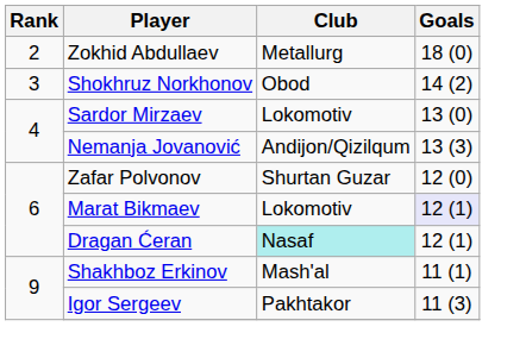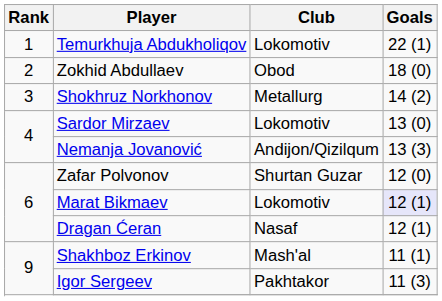 <table class="wikitable" style="text-align:center">
 <tr>
 <th>Rank</th>
 <th>Player</th>
 <th>Club</th>
 <th>Goals</th>
 </tr>
 <tr>
+<td rowspan=1>1</td>
+<td align="left"> <a href='#'>Temurkhuja Abdukholiqov</a></td>
+<td align="left">Lokomotiv</td>
+<td>22 (1)</td>
+</tr>
+<tr>
 <td rowspan=1>2</td>
 <td align="left"> Zokhid Abdullaev</td>
-<td align="left">Metallurg</td>
+<td align="left">Obod</td>
 <td>18 (0)</td>
 </tr>
 <tr>
 <td rowspan=1>3</td>
 <td align="left"> <a href='#'>Shokhruz Norkhonov</a></td>
-<td align="left">Obod</td>
+<td align="left">Metallurg</td>
 <td>14 (2)</td>
 </tr>
 <tr>
 <td rowspan=2>4</td>
 <td align="left"> <a href='#'>Sardor Mirzaev</a></td>
 <td align="left">Lokomotiv</td>
 <td>13 (0)</td>
 </tr>
 <tr>
 <td align="left"> <a href='#'>Nemanja Jovanović</a></td>
 <td align="left">Andijon/Qizilqum</td>
 <td>13 (3)</td>
 </tr>
 <tr>
 <td rowspan=3>6</td>
 <td align="left"> Zafar Polvonov</td>
 <td align="left">Shurtan Guzar</td>
 <td>12 (0)</td>
 </tr>
 <tr>
 <td align="left"> <a href='#'>Marat Bikmaev</a></td>
 <td align="left">Lokomotiv</td>
 <td style="background: lavender;">12 (1)</td>
 </tr>
 <tr>
 <td align="left"> <a href='#'>Dragan Ćeran</a></td>
-<td align="left" style="background: paleturquoise;">Nasaf</td>
+<td align="left">Nasaf</td>
 <td>12 (1)</td>
 </tr>
 <tr>
 <td rowspan=3>9</td>
 <td align="left"> <a href='#'>Shakhboz Erkinov</a></td>
 <td align="left">Mash'al</td>
 <td>11 (1)</td>
 </tr>
 <tr>
 <td align="left"> <a href='#'>Igor Sergeev</a></td>
 <td align="left">Pakhtakor</td>
 <td>11 (3)</td>
 </tr>
 <tr>
 </tr>
 </table>
